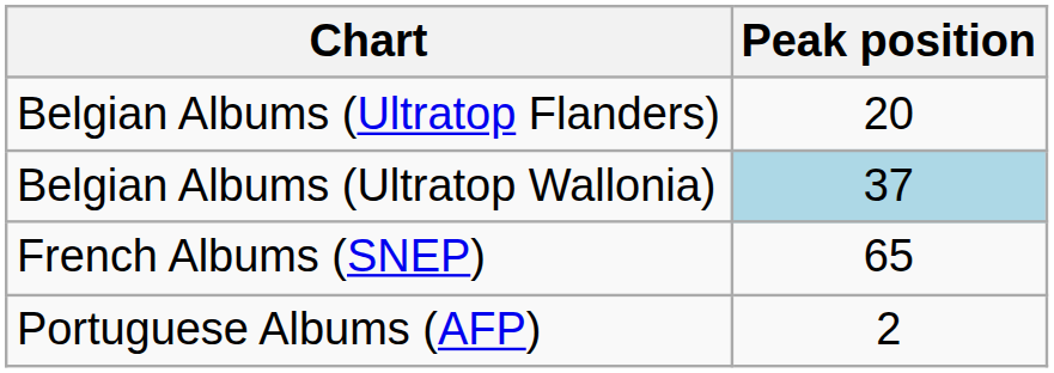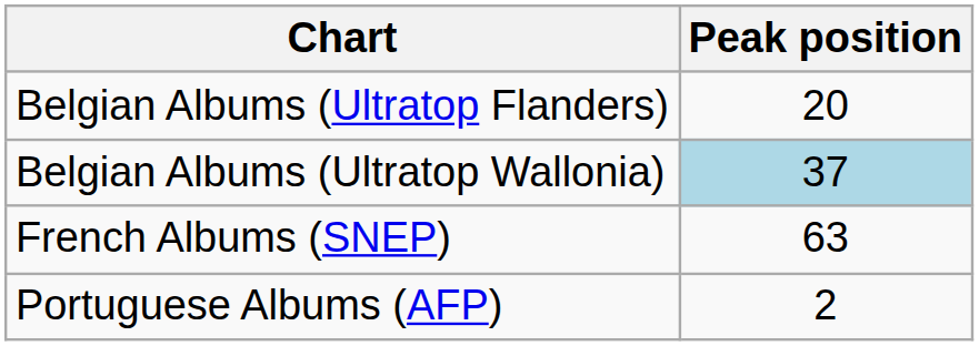 <table class="wikitable">
 <tr>
 <th>Chart</th>
 <th>Peak position</th>
 </tr>
 <tr>
 <td>Belgian Albums (<a href='#'>Ultratop</a> Flanders)</td>
 <td style="text-align:center;">20</td>
 </tr>
 <tr>
 <td>Belgian Albums (Ultratop Wallonia)</td>
 <td style="background: lightblue; text-align:center;">37</td>
 </tr>
 <tr>
 <td>French Albums (<a href='#'>SNEP</a>)</td>
-<td style="text-align:center;">65</td>
+<td style="text-align:center;">63</td>
 </tr>
 <tr>
 <td>Portuguese Albums (<a href='#'>AFP</a>)</td>
 <td style="text-align:center;">2</td>
 </tr>
 </table>
